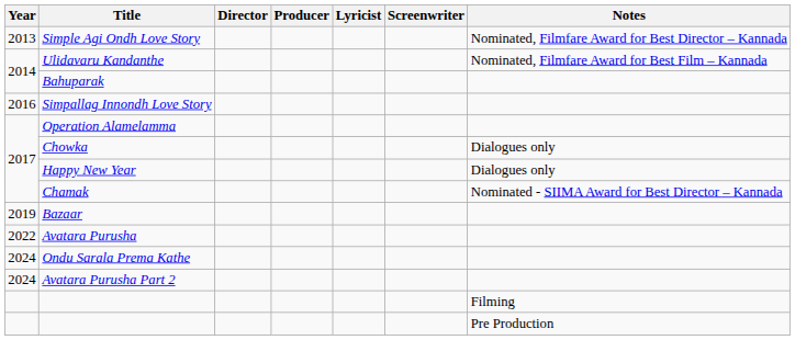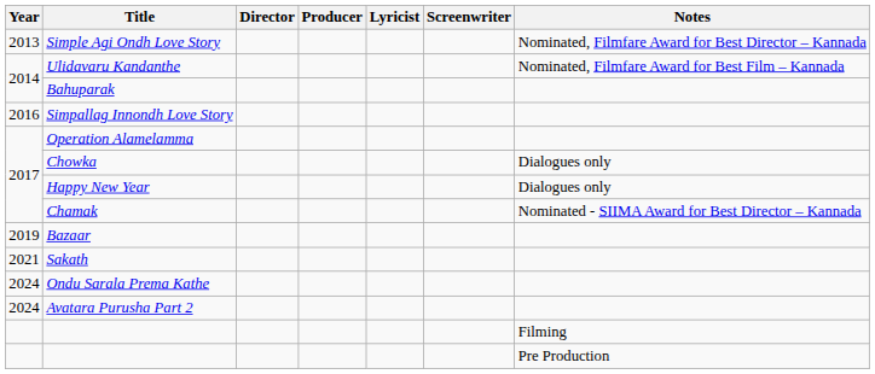 <table class="wikitable sortable">
 <tr>
 <th scope="col">Year</th>
 <th scope="col">Title</th>
 <th scope="col">Director</th>
 <th scope="col">Producer</th>
 <th scope="col">Lyricist</th>
 <th scope="col">Screenwriter</th>
 <th class="unsortable" scope="col">Notes</th>
 </tr>
 <tr>
 <td>2013</td>
 <td><em><a href='#'>Simple Agi Ondh Love Story</a></em></td>
 <td></td>
 <td></td>
 <td></td>
 <td></td>
 <td>Nominated, <a href='#'>Filmfare Award for Best Director&nbsp;– Kannada</a></td>
 </tr>
 <tr>
 <td rowspan="2">2014</td>
 <td><em><a href='#'>Ulidavaru Kandanthe</a></em></td>
 <td></td>
 <td></td>
 <td></td>
 <td></td>
 <td>Nominated, <a href='#'>Filmfare Award for Best Film&nbsp;– Kannada</a></td>
 </tr>
 <tr>
 <td><em><a href='#'>Bahuparak</a></em></td>
 <td></td>
 <td></td>
 <td></td>
 <td></td>
 <td></td>
 </tr>
 <tr>
 <td>2016</td>
 <td><em><a href='#'>Simpallag Innondh Love Story</a></em></td>
 <td></td>
 <td></td>
 <td></td>
 <td></td>
 <td></td>
 </tr>
 <tr>
 <td rowspan="4">2017</td>
 <td><em><a href='#'>Operation Alamelamma</a></em></td>
 <td></td>
 <td></td>
 <td></td>
 <td></td>
 <td></td>
 </tr>
 <tr>
 <td><em><a href='#'>Chowka</a></em></td>
 <td></td>
 <td></td>
 <td></td>
 <td></td>
 <td>Dialogues only</td>
 </tr>
 <tr>
 <td><em><a href='#'>Happy New Year</a></em></td>
 <td></td>
 <td></td>
 <td></td>
 <td></td>
 <td>Dialogues only</td>
 </tr>
 <tr>
 <td><em><a href='#'>Chamak</a></em></td>
 <td></td>
 <td></td>
 <td></td>
 <td></td>
 <td>Nominated - <a href='#'>SIIMA Award for Best Director – Kannada</a></td>
 </tr>
 <tr>
 <td rowspan="1">2019</td>
 <td><a href='#'><em>Bazaar</em></a></td>
 <td></td>
 <td></td>
 <td></td>
 <td></td>
 <td></td>
 </tr>
 <tr>
-<td>2022</td>
-<td><em><a href='#'>Avatara Purusha</a></em></td>
+<td>2021</td>
+<td><em><a href='#'>Sakath</a></em></td>
 <td></td>
 <td></td>
 <td></td>
 <td></td>
 <td></td>
 </tr>
 <tr>
 <td>2024</td>
 <td><em><a href='#'>Ondu Sarala Prema Kathe</a></em></td>
 <td></td>
 <td></td>
 <td></td>
 <td></td>
 <td></td>
 </tr>
 <tr>
 <td>2024</td>
 <td><em><a href='#'>Avatara Purusha Part 2</a></em></td>
 <td></td>
 <td></td>
 <td></td>
 <td></td>
 <td></td>
 </tr>
 <tr>
 <td></td>
 <td></td>
 <td></td>
 <td></td>
 <td></td>
 <td></td>
 <td>Filming</td>
 </tr>
 <tr>
 <td></td>
 <td></td>
 <td></td>
 <td></td>
 <td></td>
 <td></td>
 <td>Pre Production </td>
 </tr>
 </table>
